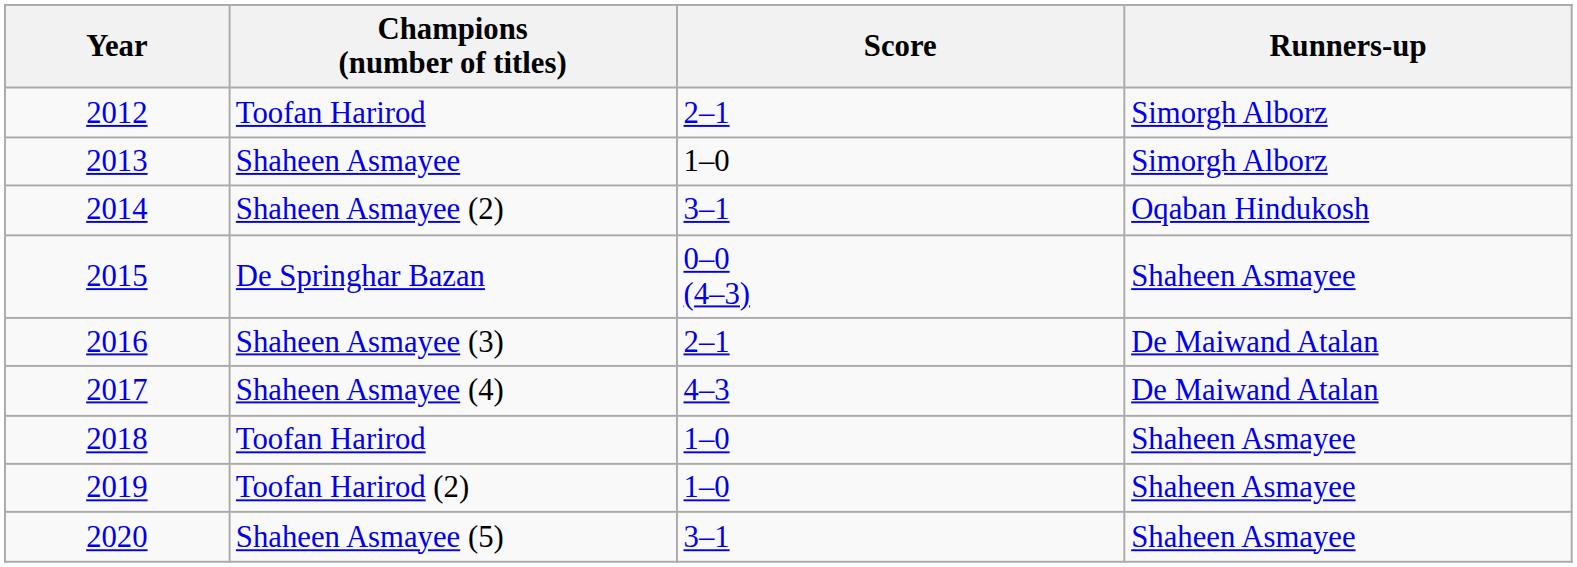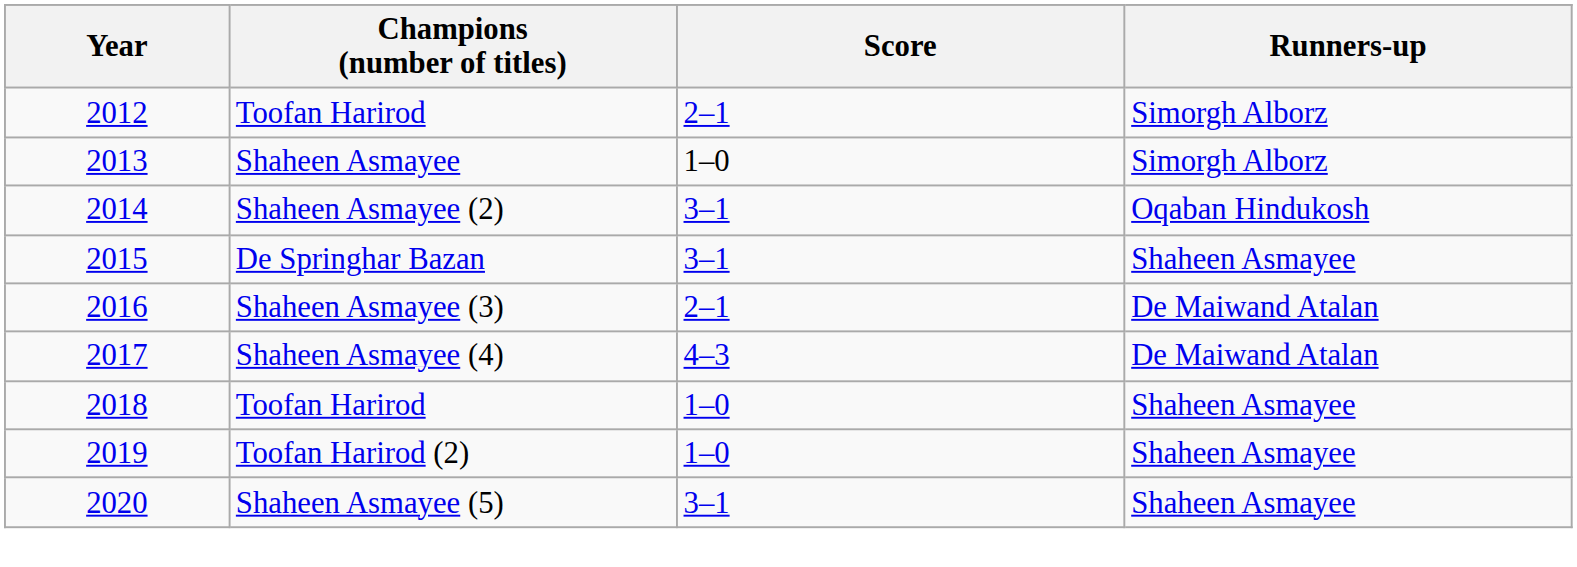 <table class="wikitable sortable">
 <tr>
 <th style="width:9%">Year</th>
 <th style="width:18%">Champions<br>(number of titles)</th>
 <th style="width:18%">Score</th>
 <th style="width:18%">Runners-up</th>
 </tr>
 <tr>
 <td align=center><a href='#'>2012</a></td>
 <td><a href='#'>Toofan Harirod</a></td>
 <td><a href='#'>2–1</a></td>
 <td><a href='#'>Simorgh Alborz</a></td>
 </tr>
 <tr>
 <td align=center><a href='#'>2013</a></td>
 <td><a href='#'>Shaheen Asmayee</a></td>
 <td>1–0</td>
 <td><a href='#'>Simorgh Alborz</a></td>
 </tr>
 <tr>
 <td align=center><a href='#'>2014</a></td>
 <td><a href='#'>Shaheen Asmayee</a> (2)</td>
 <td><a href='#'>3–1</a></td>
 <td><a href='#'>Oqaban Hindukosh</a></td>
 </tr>
 <tr>
 <td align=center><a href='#'>2015</a></td>
 <td><a href='#'>De Springhar Bazan</a></td>
-<td><a href='#'>0–0<br>(4–3)</a></td>
+<td><a href='#'>3–1</a></td>
 <td><a href='#'>Shaheen Asmayee</a></td>
 </tr>
 <tr>
 <td align=center><a href='#'>2016</a></td>
 <td><a href='#'>Shaheen Asmayee</a> (3)</td>
 <td><a href='#'>2–1</a></td>
 <td><a href='#'>De Maiwand Atalan</a></td>
 </tr>
 <tr>
 <td align=center><a href='#'>2017</a></td>
 <td><a href='#'>Shaheen Asmayee</a> (4)</td>
 <td><a href='#'>4–3</a></td>
 <td><a href='#'>De Maiwand Atalan</a></td>
 </tr>
 <tr>
 <td align=center><a href='#'>2018</a></td>
 <td><a href='#'>Toofan Harirod</a></td>
 <td><a href='#'>1–0</a></td>
 <td><a href='#'>Shaheen Asmayee</a></td>
 </tr>
 <tr>
 <td align=center><a href='#'>2019</a></td>
 <td><a href='#'>Toofan Harirod</a> (2)</td>
 <td><a href='#'>1–0</a></td>
 <td><a href='#'>Shaheen Asmayee</a></td>
 </tr>
 <tr>
 <td align=center><a href='#'>2020</a></td>
 <td><a href='#'>Shaheen Asmayee</a> (5)</td>
 <td><a href='#'>3–1</a></td>
 <td><a href='#'>Shaheen Asmayee</a></td>
 </tr>
 </table>
